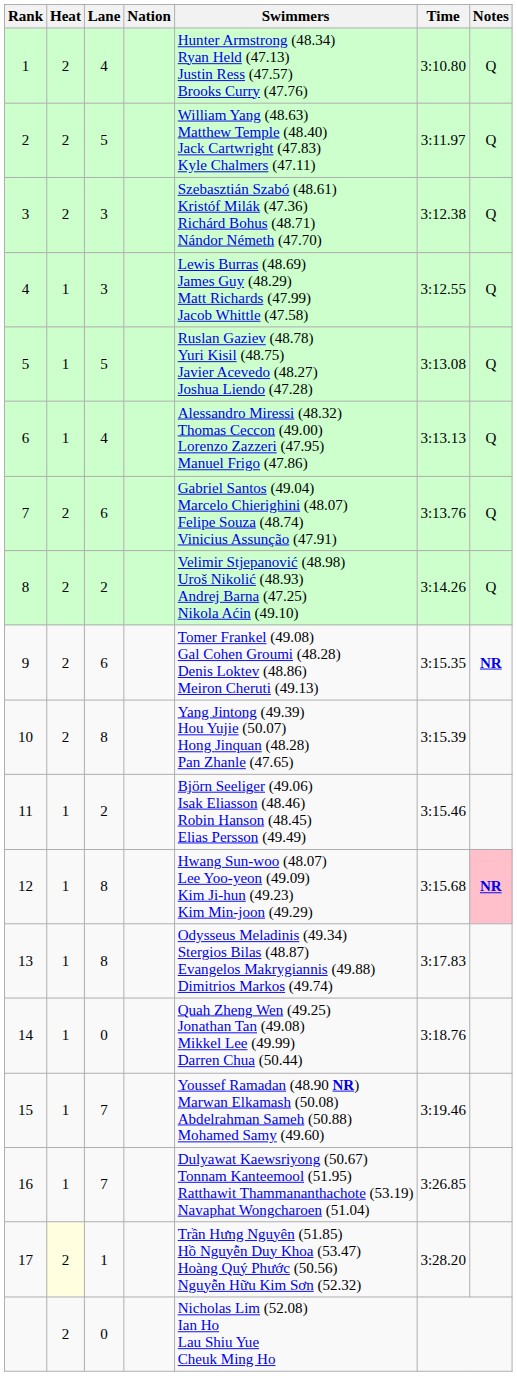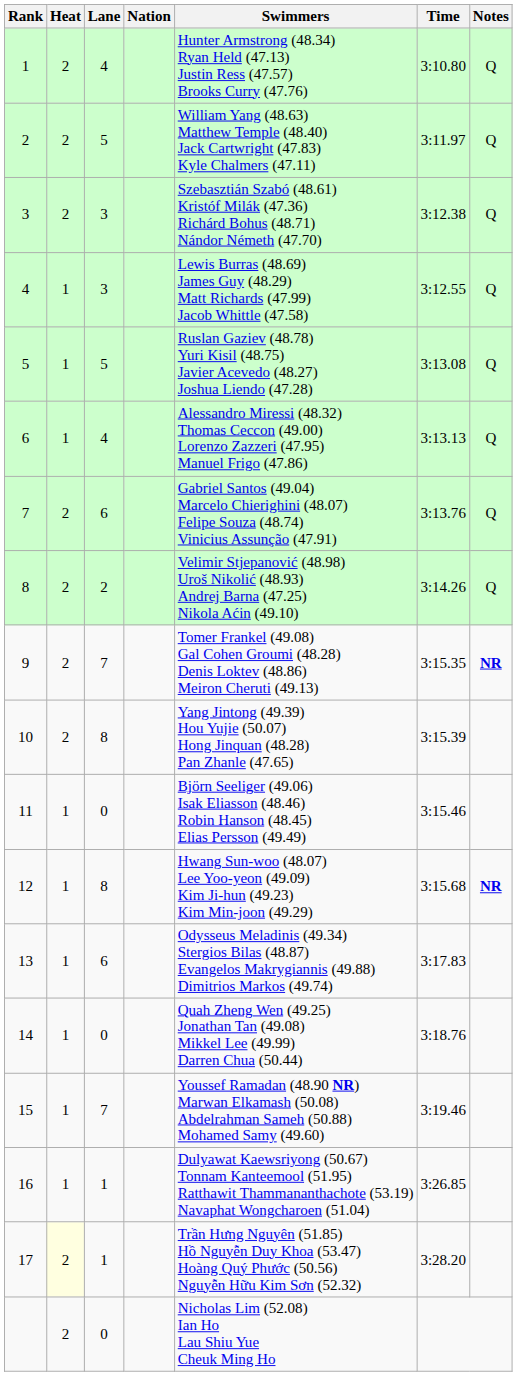 <table class="wikitable sortable" style="text-align:center">
 <tr>
 <th>Rank</th>
 <th>Heat</th>
 <th>Lane</th>
 <th>Nation</th>
 <th>Swimmers</th>
 <th>Time</th>
 <th>Notes</th>
 </tr>
 <tr bgcolor=ccffcc>
 <td>1</td>
 <td>2</td>
 <td>4</td>
 <td align=left></td>
 <td align=left><a href='#'>Hunter Armstrong</a> (48.34)<br><a href='#'>Ryan Held</a> (47.13)<br><a href='#'>Justin Ress</a> (47.57)<br><a href='#'>Brooks Curry</a> (47.76)</td>
 <td>3:10.80</td>
 <td>Q</td>
 </tr>
 <tr bgcolor=ccffcc>
 <td>2</td>
 <td>2</td>
 <td>5</td>
 <td align=left></td>
 <td align=left><a href='#'>William Yang</a> (48.63)<br><a href='#'>Matthew Temple</a> (48.40)<br><a href='#'>Jack Cartwright</a> (47.83)<br><a href='#'>Kyle Chalmers</a> (47.11)</td>
 <td>3:11.97</td>
 <td>Q</td>
 </tr>
 <tr bgcolor=ccffcc>
 <td>3</td>
 <td>2</td>
 <td>3</td>
 <td align=left></td>
 <td align=left><a href='#'>Szebasztián Szabó</a> (48.61)<br><a href='#'>Kristóf Milák</a> (47.36)<br><a href='#'>Richárd Bohus</a> (48.71)<br><a href='#'>Nándor Németh</a> (47.70)</td>
 <td>3:12.38</td>
 <td>Q</td>
 </tr>
 <tr bgcolor=ccffcc>
 <td>4</td>
 <td>1</td>
 <td>3</td>
 <td align=left></td>
 <td align=left><a href='#'>Lewis Burras</a> (48.69)<br><a href='#'>James Guy</a> (48.29)<br><a href='#'>Matt Richards</a> (47.99)<br><a href='#'>Jacob Whittle</a> (47.58)</td>
 <td>3:12.55</td>
 <td>Q</td>
 </tr>
 <tr bgcolor=ccffcc>
 <td>5</td>
 <td>1</td>
 <td>5</td>
 <td align=left></td>
 <td align=left><a href='#'>Ruslan Gaziev</a> (48.78)<br><a href='#'>Yuri Kisil</a> (48.75)<br><a href='#'>Javier Acevedo</a> (48.27)<br><a href='#'>Joshua Liendo</a> (47.28)</td>
 <td>3:13.08</td>
 <td>Q</td>
 </tr>
 <tr bgcolor=ccffcc>
 <td>6</td>
 <td>1</td>
 <td>4</td>
 <td align=left></td>
 <td align=left><a href='#'>Alessandro Miressi</a> (48.32)<br><a href='#'>Thomas Ceccon</a> (49.00)<br><a href='#'>Lorenzo Zazzeri</a> (47.95)<br><a href='#'>Manuel Frigo</a> (47.86)</td>
 <td>3:13.13</td>
 <td>Q</td>
 </tr>
 <tr bgcolor=ccffcc>
 <td>7</td>
 <td>2</td>
 <td>6</td>
 <td align=left></td>
 <td align=left><a href='#'>Gabriel Santos</a> (49.04)<br><a href='#'>Marcelo Chierighini</a> (48.07)<br><a href='#'>Felipe Souza</a> (48.74)<br><a href='#'>Vinicius Assunção</a> (47.91)</td>
 <td>3:13.76</td>
 <td>Q</td>
 </tr>
 <tr bgcolor=ccffcc>
 <td>8</td>
 <td>2</td>
 <td>2</td>
 <td align=left></td>
 <td align=left><a href='#'>Velimir Stjepanović</a> (48.98)<br><a href='#'>Uroš Nikolić</a> (48.93)<br><a href='#'>Andrej Barna</a> (47.25)<br><a href='#'>Nikola Aćin</a> (49.10)</td>
 <td>3:14.26</td>
 <td>Q</td>
 </tr>
 <tr>
 <td>9</td>
 <td>2</td>
-<td>6</td>
+<td>7</td>
 <td align=left></td>
 <td align=left><a href='#'>Tomer Frankel</a> (49.08)<br><a href='#'>Gal Cohen Groumi</a> (48.28)<br><a href='#'>Denis Loktev</a> (48.86)<br><a href='#'>Meiron Cheruti</a> (49.13)</td>
 <td>3:15.35</td>
 <td><strong><a href='#'>NR</a></strong></td>
 </tr>
 <tr>
 <td>10</td>
 <td>2</td>
 <td>8</td>
 <td align=left></td>
 <td align=left><a href='#'>Yang Jintong</a> (49.39)<br><a href='#'>Hou Yujie</a> (50.07)<br><a href='#'>Hong Jinquan</a> (48.28)<br><a href='#'>Pan Zhanle</a> (47.65)</td>
 <td>3:15.39</td>
 <td></td>
 </tr>
 <tr>
 <td>11</td>
 <td>1</td>
-<td>2</td>
+<td>0</td>
 <td align=left></td>
 <td align=left><a href='#'>Björn Seeliger</a> (49.06)<br><a href='#'>Isak Eliasson</a> (48.46)<br><a href='#'>Robin Hanson</a> (48.45)<br><a href='#'>Elias Persson</a> (49.49)</td>
 <td>3:15.46</td>
 <td></td>
 </tr>
 <tr>
 <td>12</td>
 <td>1</td>
 <td>8</td>
 <td align=left></td>
 <td align=left><a href='#'>Hwang Sun-woo</a> (48.07)<br><a href='#'>Lee Yoo-yeon</a> (49.09)<br><a href='#'>Kim Ji-hun</a> (49.23)<br><a href='#'>Kim Min-joon</a> (49.29)</td>
 <td>3:15.68</td>
-<td style="background: pink;"><strong><a href='#'>NR</a></strong></td>
+<td><strong><a href='#'>NR</a></strong></td>
 </tr>
 <tr>
 <td>13</td>
 <td>1</td>
-<td>8</td>
+<td>6</td>
 <td align=left></td>
 <td align=left><a href='#'>Odysseus Meladinis</a> (49.34)<br><a href='#'>Stergios Bilas</a> (48.87)<br><a href='#'>Evangelos Makrygiannis</a> (49.88)<br><a href='#'>Dimitrios Markos</a> (49.74)</td>
 <td>3:17.83</td>
 <td></td>
 </tr>
 <tr>
 <td>14</td>
 <td>1</td>
 <td>0</td>
 <td align=left></td>
 <td align=left><a href='#'>Quah Zheng Wen</a> (49.25)<br><a href='#'>Jonathan Tan</a> (49.08)<br><a href='#'>Mikkel Lee</a> (49.99)<br><a href='#'>Darren Chua</a> (50.44)</td>
 <td>3:18.76</td>
 <td></td>
 </tr>
 <tr>
 <td>15</td>
 <td>1</td>
 <td>7</td>
 <td align=left></td>
 <td align=left><a href='#'>Youssef Ramadan</a> (48.90 <strong><a href='#'>NR</a></strong>)<br><a href='#'>Marwan Elkamash</a> (50.08)<br><a href='#'>Abdelrahman Sameh</a> (50.88)<br><a href='#'>Mohamed Samy</a> (49.60)</td>
 <td>3:19.46</td>
 <td></td>
 </tr>
 <tr>
 <td>16</td>
 <td>1</td>
-<td>7</td>
+<td>1</td>
 <td align=left></td>
 <td align=left><a href='#'>Dulyawat Kaewsriyong</a> (50.67)<br><a href='#'>Tonnam Kanteemool</a> (51.95)<br><a href='#'>Ratthawit Thammananthachote</a> (53.19)<br><a href='#'>Navaphat Wongcharoen</a> (51.04)</td>
 <td>3:26.85</td>
 <td></td>
 </tr>
 <tr>
 <td>17</td>
 <td style="background: lightyellow;">2</td>
 <td>1</td>
 <td align=left></td>
 <td align=left><a href='#'>Trần Hưng Nguyên</a> (51.85)<br><a href='#'>Hồ Nguyễn Duy Khoa</a> (53.47)<br><a href='#'>Hoàng Quý Phước</a> (50.56)<br><a href='#'>Nguyễn Hữu Kim Sơn</a> (52.32)</td>
 <td>3:28.20</td>
 <td></td>
 </tr>
 <tr>
 <td></td>
 <td>2</td>
 <td>0</td>
 <td align=left></td>
 <td align=left><a href='#'>Nicholas Lim</a> (52.08)<br><a href='#'>Ian Ho</a><br><a href='#'>Lau Shiu Yue</a><br><a href='#'>Cheuk Ming Ho</a></td>
 <td colspan=2></td>
 </tr>
 </table>
